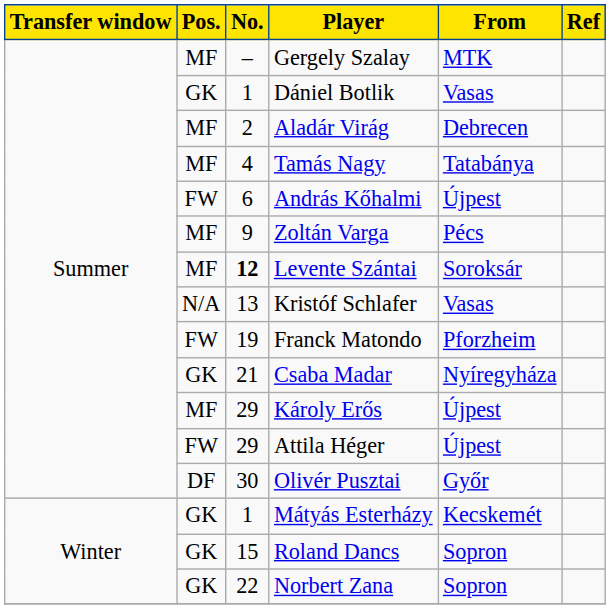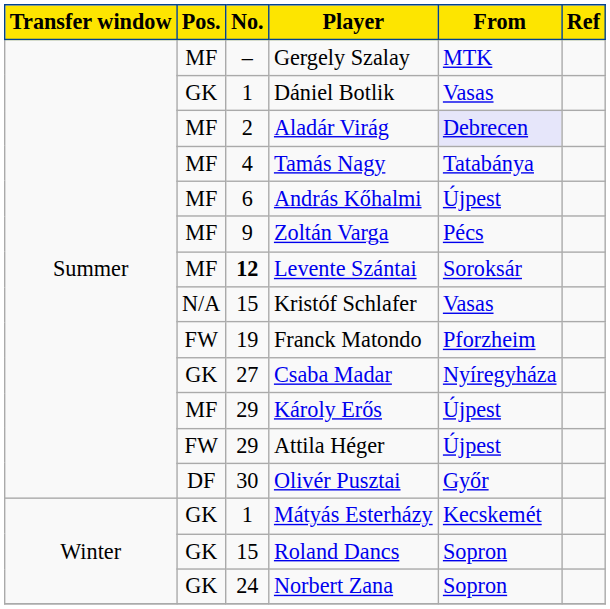 <table class="wikitable plainrowheaders sortable">
 <tr>
 </tr>
 <tr>
 <th style="background-color:#FDE500;color:black;border:1px solid #004292">Transfer window</th>
 <th style="background-color:#FDE500;color:black;border:1px solid #004292">Pos.</th>
 <th style="background-color:#FDE500;color:black;border:1px solid #004292">No.</th>
 <th style="background-color:#FDE500;color:black;border:1px solid #004292">Player</th>
 <th style="background-color:#FDE500;color:black;border:1px solid #004292">From</th>
 <th style="background-color:#FDE500;color:black;border:1px solid #004292">Ref</th>
 </tr>
 <tr>
 <td rowspan="13" style="text-align:center;">Summer</td>
 <td style="text-align:center;">MF</td>
 <td style="text-align:center;">–</td>
 <td style="text-align:left;"> Gergely Szalay</td>
 <td style="text-align:left;"><a href='#'>MTK</a></td>
 <td></td>
 </tr>
 <tr>
 <td style="text-align:center;">GK</td>
 <td style="text-align:center;">1</td>
 <td style="text-align:left;"> Dániel Botlik</td>
 <td style="text-align:left;"><a href='#'>Vasas</a></td>
 <td></td>
 </tr>
 <tr>
 <td style="text-align:center;">MF</td>
 <td style="text-align:center;">2</td>
 <td style="text-align:left;"> <a href='#'>Aladár Virág</a></td>
-<td style="text-align:left;"><a href='#'>Debrecen</a></td>
+<td style="background: lavender; text-align:left;"><a href='#'>Debrecen</a></td>
 <td></td>
 </tr>
 <tr>
 <td style="text-align:center;">MF</td>
 <td style="text-align:center;">4</td>
 <td style="text-align:left;"> <a href='#'>Tamás Nagy</a></td>
 <td style="text-align:left;"><a href='#'>Tatabánya</a></td>
 <td></td>
 </tr>
 <tr>
-<td style="text-align:center;">FW</td>
+<td style="text-align:center;">MF</td>
 <td style="text-align:center;">6</td>
 <td style="text-align:left;"> <a href='#'>András Kőhalmi</a></td>
 <td style="text-align:left;"><a href='#'>Újpest</a></td>
 <td></td>
 </tr>
 <tr>
 <td style="text-align:center;">MF</td>
 <td style="text-align:center;">9</td>
 <td style="text-align:left;"> <a href='#'>Zoltán Varga</a></td>
 <td style="text-align:left;"><a href='#'>Pécs</a></td>
 <td></td>
 </tr>
 <tr>
 <td style="text-align:center;">MF</td>
 <td style="text-align:center;"><strong>12</strong></td>
 <td style="text-align:left;"> <a href='#'>Levente Szántai</a></td>
 <td style="text-align:left;"><a href='#'>Soroksár</a></td>
 <td></td>
 </tr>
 <tr>
 <td style="text-align:center;">N/A</td>
-<td style="text-align:center;">13</td>
+<td style="text-align:center;">15</td>
 <td style="text-align:left;"> Kristóf Schlafer</td>
 <td style="text-align:left;"><a href='#'>Vasas</a></td>
 <td></td>
 </tr>
 <tr>
 <td style="text-align:center;">FW</td>
 <td style="text-align:center;">19</td>
 <td style="text-align:left;"> Franck Matondo</td>
 <td style="text-align:left;"> <a href='#'>Pforzheim</a></td>
 <td></td>
 </tr>
 <tr>
 <td style="text-align:center;">GK</td>
-<td style="text-align:center;">21</td>
+<td style="text-align:center;">27</td>
 <td style="text-align:left;"> <a href='#'>Csaba Madar</a></td>
 <td style="text-align:left;"><a href='#'>Nyíregyháza</a></td>
 <td></td>
 </tr>
 <tr>
 <td style="text-align:center;">MF</td>
 <td style="text-align:center;">29</td>
 <td style="text-align:left;"> <a href='#'>Károly Erős</a></td>
 <td style="text-align:left;"><a href='#'>Újpest</a></td>
 <td></td>
 </tr>
 <tr>
 <td style="text-align:center;">FW</td>
 <td style="text-align:center;">29</td>
 <td style="text-align:left;"> Attila Héger</td>
 <td style="text-align:left;"><a href='#'>Újpest</a></td>
 <td></td>
 </tr>
 <tr>
 <td style="text-align:center;">DF</td>
 <td style="text-align:center;">30</td>
 <td style="text-align:left;"> <a href='#'>Olivér Pusztai</a></td>
 <td style="text-align:left;"><a href='#'>Győr</a></td>
 <td></td>
 </tr>
 <tr>
 <td rowspan="3" style="text-align:center;">Winter</td>
 <td style="text-align:center;">GK</td>
 <td style="text-align:center;">1</td>
 <td style="text-align:left;"> <a href='#'>Mátyás Esterházy</a></td>
 <td style="text-align:left;"><a href='#'>Kecskemét</a></td>
 <td></td>
 </tr>
 <tr>
 <td style="text-align:center;">GK</td>
 <td style="text-align:center;">15</td>
 <td style="text-align:left;"> <a href='#'>Roland Dancs</a></td>
 <td style="text-align:left;"><a href='#'>Sopron</a></td>
 <td></td>
 </tr>
 <tr>
 <td style="text-align:center;">GK</td>
-<td style="text-align:center;">22</td>
+<td style="text-align:center;">24</td>
 <td style="text-align:left;"> <a href='#'>Norbert Zana</a></td>
 <td style="text-align:left;"><a href='#'>Sopron</a></td>
 <td></td>
 </tr>
 <tr>
 </tr>
 </table>
